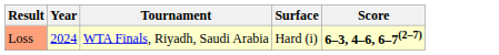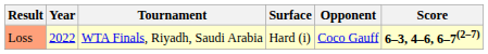 <table class="wikitable">
 <tr>
 <th>Result</th>
 <th>Year</th>
 <th>Tournament</th>
 <th>Surface</th>
+<th>Opponent</th>
 <th class=unsortable>Score</th>
 </tr>
 <tr bgcolor=ffffcc>
 <td bgcolor=ffa07a>Loss</td>
-<td><a href='#'>2024</a></td>
+<td><a href='#'>2022</a></td>
 <td><a href='#'>WTA Finals</a>, Riyadh, Saudi Arabia</td>
 <td>Hard (i)</td>
+<td> <a href='#'>Coco Gauff</a></td>
 <td><strong>6–3, 4–6, 6–7<sup>(2–7)</sup></strong></td>
 </tr>
 </table>
